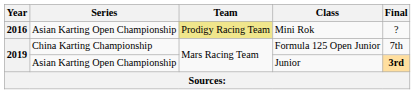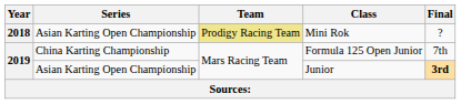 <table class="wikitable" style="text-align:center; font-size:90%">
 <tr>
 <th>Year</th>
 <th>Series</th>
 <th>Team</th>
 <th>Class</th>
 <th>Final</th>
 </tr>
 <tr>
-<th>2016</th>
+<th>2018</th>
 <td align="left">Asian Karting Open Championship</td>
 <td align="left" style="background: khaki;">Prodigy Racing Team</td>
 <td align="left">Mini Rok</td>
 <td>?</td>
 </tr>
 <tr>
 <th rowspan="2">2019</th>
 <td align="left">China Karting Championship</td>
 <td rowspan="2" align="left">Mars Racing Team</td>
 <td align="left">Formula 125 Open Junior</td>
 <td>7th</td>
 </tr>
 <tr>
 <td align="left">Asian Karting Open Championship</td>
 <td align="left">Junior</td>
 <td style="background:#FFDF9F"><strong>3rd</strong></td>
 </tr>
 <tr>
 <th colspan="5">Sources:</th>
 </tr>
 </table>
